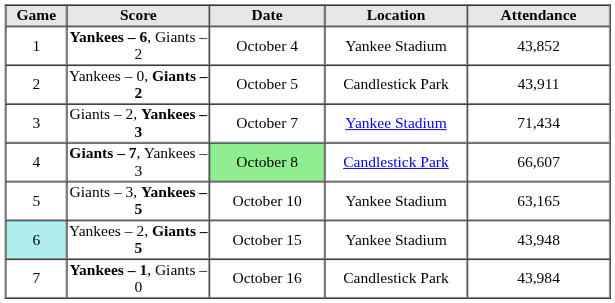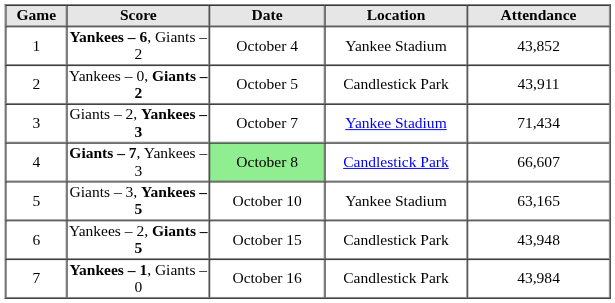 <table border="1" cellspacing="0"  style="width:625px; margin-left:3em;">
 <tr style="text-align:center; background:#e6e6e6;">
 <th width=10>Game</th>
 <th width=100>Score</th>
 <th width=80>Date</th>
 <th width=100>Location</th>
 <th width=100>Attendance</th>
 </tr>
 <tr style="text-align:center;">
 <td>1</td>
 <td><strong>Yankees – 6</strong>, Giants – 2</td>
 <td>October 4</td>
 <td>Yankee Stadium</td>
 <td>43,852</td>
 </tr>
 <tr style="text-align:center;">
 <td>2</td>
 <td>Yankees – 0, <strong>Giants – 2</strong></td>
 <td>October 5</td>
 <td>Candlestick Park</td>
 <td>43,911</td>
 </tr>
 <tr style="text-align:center;">
 <td>3</td>
 <td>Giants – 2, <strong>Yankees – 3</strong></td>
 <td>October 7</td>
 <td><a href='#'>Yankee Stadium</a></td>
 <td>71,434</td>
 </tr>
 <tr style="text-align:center;">
 <td>4</td>
 <td><strong>Giants – 7</strong>, Yankees – 3</td>
 <td style="background: lightgreen;">October 8</td>
 <td><a href='#'>Candlestick Park</a></td>
 <td>66,607</td>
 </tr>
 <tr style="text-align:center;">
 <td>5</td>
 <td>Giants – 3, <strong>Yankees – 5</strong></td>
 <td>October 10</td>
 <td>Yankee Stadium</td>
 <td>63,165</td>
 </tr>
 <tr style="text-align:center;">
-<td style="background: paleturquoise;">6</td>
+<td>6</td>
 <td>Yankees – 2, <strong>Giants – 5</strong></td>
 <td>October 15</td>
-<td>Yankee Stadium</td>
+<td>Candlestick Park</td>
 <td>43,948</td>
 </tr>
 <tr style="text-align:center;">
 <td>7</td>
 <td><strong>Yankees – 1</strong>, Giants – 0</td>
 <td>October 16</td>
 <td>Candlestick Park</td>
 <td>43,984</td>
 </tr>
 </table>
